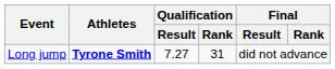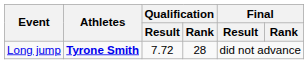 <table class="wikitable" border="1" style="font-size:90%">
 <tr>
 <th rowspan="2">Event</th>
 <th rowspan="2">Athletes</th>
 <th colspan="2">Qualification</th>
 <th colspan="2">Final</th>
 </tr>
 <tr>
 <th>Result</th>
 <th>Rank</th>
 <th>Result</th>
 <th>Rank</th>
 </tr>
 <tr>
 <td><a href='#'>Long jump</a></td>
 <td><strong><a href='#'>Tyrone Smith</a></strong></td>
-<td align=center>7.27</td>
-<td align=center>31</td>
+<td align=center>7.72</td>
+<td align=center>28</td>
 <td align=center colspan="2">did not advance</td>
 </tr>
 </table>
